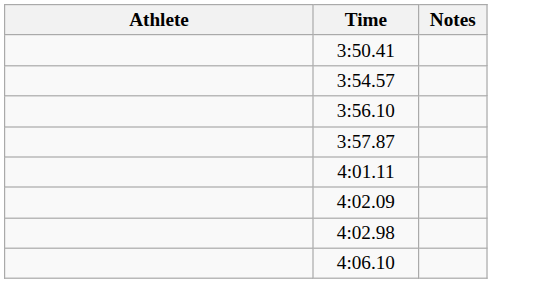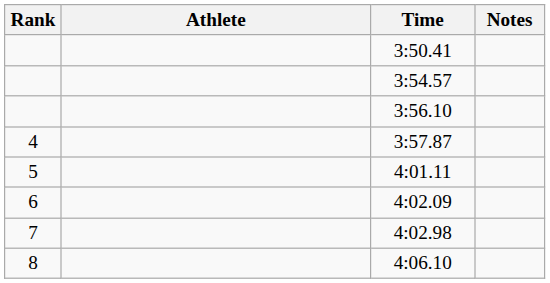 <table class="wikitable" style="text-align:center">
 <tr>
+<th width=40>Rank</th>
 <th width=250>Athlete</th>
 <th width=80>Time</th>
 <th width=50>Notes</th>
 </tr>
 <tr>
+<td></td>
 <td align=left></td>
 <td>3:50.41</td>
 <td></td>
 </tr>
 <tr>
+<td></td>
 <td align=left></td>
 <td>3:54.57</td>
 <td></td>
 </tr>
 <tr>
+<td></td>
 <td align=left></td>
 <td>3:56.10</td>
 <td></td>
 </tr>
 <tr>
+<td>4</td>
 <td align=left></td>
 <td>3:57.87</td>
 <td></td>
 </tr>
 <tr>
+<td>5</td>
 <td align=left></td>
 <td>4:01.11</td>
 <td></td>
 </tr>
 <tr>
+<td>6</td>
 <td align=left></td>
 <td>4:02.09</td>
 <td></td>
 </tr>
 <tr>
+<td>7</td>
 <td align=left></td>
 <td>4:02.98</td>
 <td></td>
 </tr>
 <tr>
+<td>8</td>
 <td align=left></td>
 <td>4:06.10</td>
 <td></td>
 </tr>
 </table>
